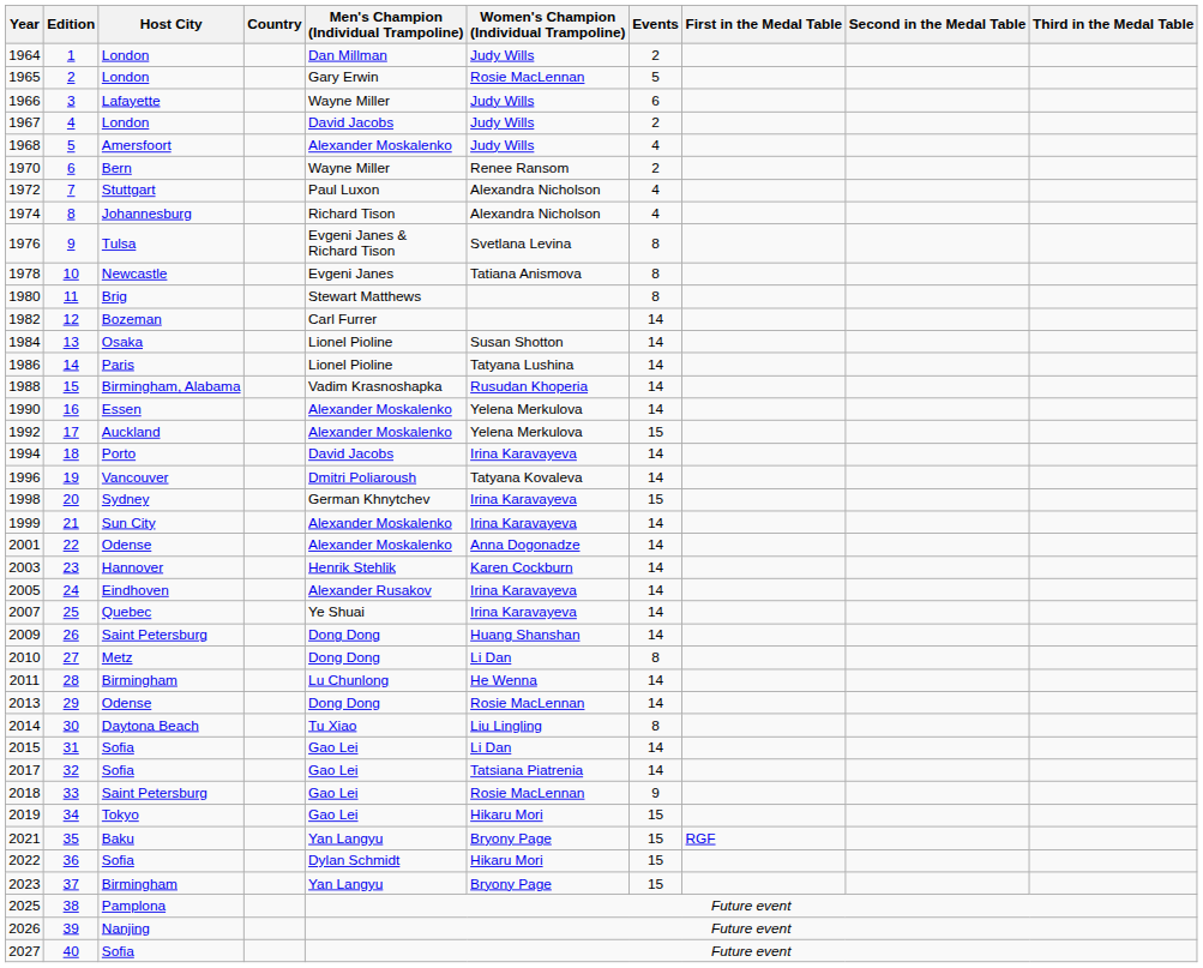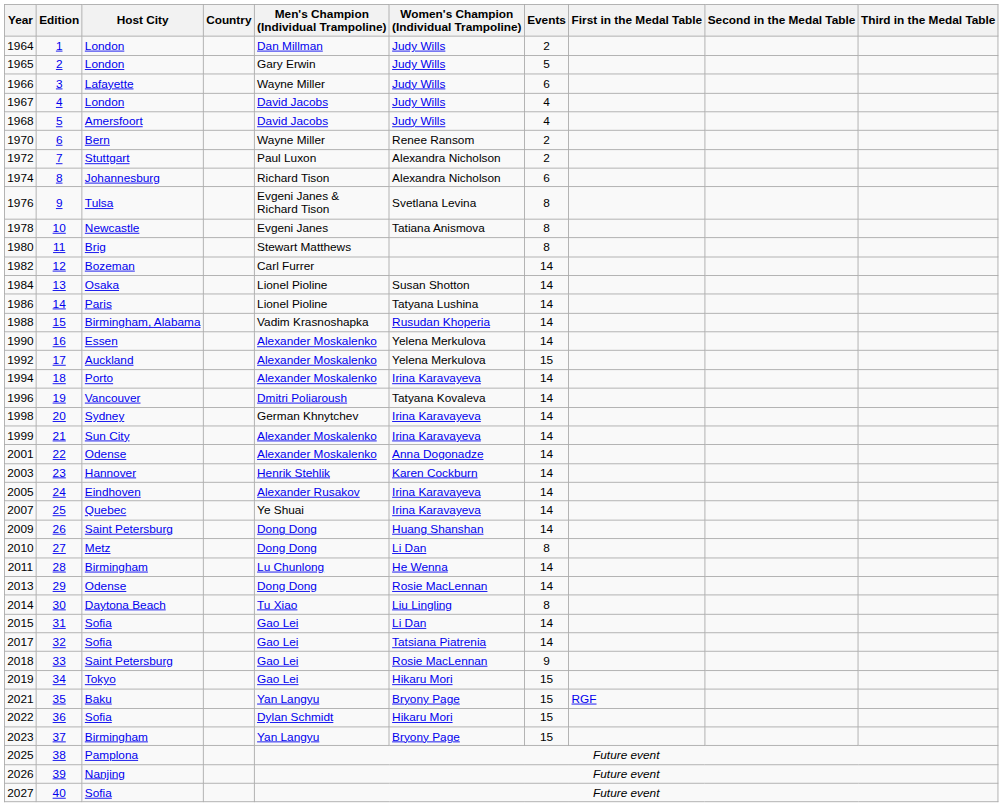 <table class="wikitable" style="border-collapse: collapse; font-size:84%;">
 <tr bgcolor="efefef">
 <th>Year</th>
 <th>Edition</th>
 <th>Host City</th>
 <th>Country</th>
 <th>Men's Champion<br>(Individual Trampoline)</th>
 <th>Women's Champion<br>(Individual Trampoline)</th>
 <th>Events</th>
 <th>First in the Medal Table</th>
 <th>Second in the Medal Table</th>
 <th>Third in the Medal Table</th>
 </tr>
 <tr>
 <td align=center>1964</td>
 <td align=center><a href='#'>1</a></td>
 <td><a href='#'>London</a></td>
 <td></td>
 <td> <a href='#'>Dan Millman</a></td>
 <td> <a href='#'>Judy Wills</a></td>
 <td align=center>2</td>
 <td></td>
 <td> </td>
 <td></td>
 </tr>
 <tr>
 <td align=center>1965</td>
 <td align=center><a href='#'>2</a></td>
 <td><a href='#'>London</a></td>
 <td></td>
 <td> Gary Erwin</td>
-<td> <a href='#'>Rosie MacLennan</a></td>
+<td> <a href='#'>Judy Wills</a></td>
 <td align=center>5</td>
 <td></td>
 <td> </td>
 <td></td>
 </tr>
 <tr>
 <td align=center>1966</td>
 <td align=center><a href='#'>3</a></td>
 <td><a href='#'>Lafayette</a></td>
 <td></td>
 <td> Wayne Miller</td>
 <td> <a href='#'>Judy Wills</a></td>
 <td align=center>6</td>
 <td></td>
 <td></td>
 <td></td>
 </tr>
 <tr>
 <td align=center>1967</td>
 <td align=center><a href='#'>4</a></td>
 <td><a href='#'>London</a></td>
 <td></td>
 <td> <a href='#'>David Jacobs</a></td>
 <td> <a href='#'>Judy Wills</a></td>
-<td align=center>2</td>
+<td align=center>4</td>
 <td></td>
 <td></td>
 <td></td>
 </tr>
 <tr>
 <td align=center>1968</td>
 <td align=center><a href='#'>5</a></td>
 <td><a href='#'>Amersfoort</a></td>
 <td></td>
-<td> <a href='#'>Alexander Moskalenko</a></td>
+<td> <a href='#'>David Jacobs</a></td>
 <td> <a href='#'>Judy Wills</a></td>
 <td align=center>4</td>
 <td></td>
 <td></td>
 <td></td>
 </tr>
 <tr>
 <td align=center>1970</td>
 <td align=center><a href='#'>6</a></td>
 <td><a href='#'>Bern</a></td>
 <td></td>
 <td> Wayne Miller</td>
 <td> Renee Ransom</td>
 <td align=center>2</td>
 <td></td>
 <td></td>
 <td></td>
 </tr>
 <tr>
 <td align=center>1972</td>
 <td align=center><a href='#'>7</a></td>
 <td><a href='#'>Stuttgart</a></td>
 <td></td>
 <td> Paul Luxon</td>
 <td> Alexandra Nicholson</td>
-<td align=center>4</td>
+<td align=center>2</td>
 <td></td>
 <td></td>
 <td></td>
 </tr>
 <tr>
 <td align=center>1974</td>
 <td align=center><a href='#'>8</a></td>
 <td><a href='#'>Johannesburg</a></td>
 <td></td>
 <td> Richard Tison</td>
 <td> Alexandra Nicholson</td>
-<td align=center>4</td>
+<td align=center>6</td>
 <td></td>
 <td></td>
 <td></td>
 </tr>
 <tr>
 <td align=center>1976</td>
 <td align=center><a href='#'>9</a></td>
 <td><a href='#'>Tulsa</a></td>
 <td></td>
 <td> Evgeni Janes & <br>  Richard Tison</td>
 <td> Svetlana Levina</td>
 <td align=center>8</td>
 <td></td>
 <td></td>
 <td></td>
 </tr>
 <tr>
 <td align=center>1978</td>
 <td align=center><a href='#'>10</a></td>
 <td><a href='#'>Newcastle</a></td>
 <td></td>
 <td> Evgeni Janes</td>
 <td> Tatiana Anismova</td>
 <td align=center>8</td>
 <td></td>
 <td></td>
 <td></td>
 </tr>
 <tr>
 <td align=center>1980</td>
 <td align=center><a href='#'>11</a></td>
 <td><a href='#'>Brig</a></td>
 <td></td>
 <td> Stewart Matthews</td>
 <td> </td>
 <td align="center">8</td>
 <td></td>
 <td></td>
 <td></td>
 </tr>
 <tr>
 <td align=center>1982</td>
 <td align=center><a href='#'>12</a></td>
 <td><a href='#'>Bozeman</a></td>
 <td></td>
 <td> Carl Furrer</td>
 <td> </td>
 <td align="center">14</td>
 <td></td>
 <td></td>
 <td></td>
 </tr>
 <tr>
 <td align=center>1984</td>
 <td align=center><a href='#'>13</a></td>
 <td><a href='#'>Osaka</a></td>
 <td></td>
 <td> Lionel Pioline</td>
 <td> Susan Shotton</td>
 <td align=center>14</td>
 <td></td>
 <td></td>
 <td></td>
 </tr>
 <tr>
 <td align=center>1986</td>
 <td align=center><a href='#'>14</a></td>
 <td><a href='#'>Paris</a></td>
 <td></td>
 <td> Lionel Pioline</td>
 <td> Tatyana Lushina</td>
 <td align=center>14</td>
 <td></td>
 <td></td>
 <td></td>
 </tr>
 <tr>
 <td align=center>1988</td>
 <td align=center><a href='#'>15</a></td>
 <td><a href='#'>Birmingham, Alabama</a></td>
 <td></td>
 <td> Vadim Krasnoshapka</td>
 <td> <a href='#'>Rusudan Khoperia</a></td>
 <td align=center>14</td>
 <td></td>
 <td></td>
 <td></td>
 </tr>
 <tr>
 <td align=center>1990</td>
 <td align=center><a href='#'>16</a></td>
 <td><a href='#'>Essen</a></td>
 <td></td>
 <td> <a href='#'>Alexander Moskalenko</a></td>
 <td> Yelena Merkulova</td>
 <td align=center>14</td>
 <td></td>
 <td></td>
 <td></td>
 </tr>
 <tr>
 <td align=center>1992</td>
 <td align=center><a href='#'>17</a></td>
 <td><a href='#'>Auckland</a></td>
 <td></td>
 <td> <a href='#'>Alexander Moskalenko</a></td>
 <td> Yelena Merkulova</td>
 <td align=center>15</td>
 <td></td>
 <td></td>
 <td></td>
 </tr>
 <tr>
 <td align=center>1994</td>
 <td align=center><a href='#'>18</a></td>
 <td><a href='#'>Porto</a></td>
 <td></td>
-<td> <a href='#'>David Jacobs</a></td>
+<td> <a href='#'>Alexander Moskalenko</a></td>
 <td> <a href='#'>Irina Karavayeva</a></td>
 <td align=center>14</td>
 <td></td>
 <td></td>
 <td></td>
 </tr>
 <tr>
 <td align=center>1996</td>
 <td align=center><a href='#'>19</a></td>
 <td><a href='#'>Vancouver</a></td>
 <td></td>
 <td> <a href='#'>Dmitri Poliaroush</a></td>
 <td> Tatyana Kovaleva</td>
 <td align=center>14</td>
 <td></td>
 <td></td>
 <td></td>
 </tr>
 <tr>
 <td align=center>1998</td>
 <td align=center><a href='#'>20</a></td>
 <td><a href='#'>Sydney</a></td>
 <td></td>
 <td> German Khnytchev</td>
 <td> <a href='#'>Irina Karavayeva</a></td>
-<td align=center>15</td>
+<td align=center>14</td>
 <td></td>
 <td></td>
 <td></td>
 </tr>
 <tr>
 <td align=center>1999</td>
 <td align=center><a href='#'>21</a></td>
 <td><a href='#'>Sun City</a></td>
 <td></td>
 <td> <a href='#'>Alexander Moskalenko</a></td>
 <td> <a href='#'>Irina Karavayeva</a></td>
 <td align=center>14</td>
 <td></td>
 <td></td>
 <td></td>
 </tr>
 <tr>
 <td align=center>2001</td>
 <td align=center><a href='#'>22</a></td>
 <td><a href='#'>Odense</a></td>
 <td></td>
 <td> <a href='#'>Alexander Moskalenko</a></td>
 <td> <a href='#'>Anna Dogonadze</a></td>
 <td align=center>14</td>
 <td></td>
 <td></td>
 <td></td>
 </tr>
 <tr>
 <td align=center>2003</td>
 <td align=center><a href='#'>23</a></td>
 <td><a href='#'>Hannover</a></td>
 <td></td>
 <td> <a href='#'>Henrik Stehlik</a></td>
 <td> <a href='#'>Karen Cockburn</a></td>
 <td align=center>14</td>
 <td></td>
 <td></td>
 <td></td>
 </tr>
 <tr>
 <td align=center>2005</td>
 <td align=center><a href='#'>24</a></td>
 <td><a href='#'>Eindhoven</a></td>
 <td></td>
 <td> <a href='#'>Alexander Rusakov</a></td>
 <td> <a href='#'>Irina Karavayeva</a></td>
 <td align=center>14</td>
 <td></td>
 <td></td>
 <td></td>
 </tr>
 <tr>
 <td align=center>2007</td>
 <td align=center><a href='#'>25</a></td>
 <td><a href='#'>Quebec</a></td>
 <td></td>
 <td> Ye Shuai</td>
 <td> <a href='#'>Irina Karavayeva</a></td>
 <td align=center>14</td>
 <td></td>
 <td></td>
 <td></td>
 </tr>
 <tr>
 <td align=center>2009</td>
 <td align=center><a href='#'>26</a></td>
 <td><a href='#'>Saint Petersburg</a></td>
 <td></td>
 <td> <a href='#'>Dong Dong</a></td>
 <td> <a href='#'>Huang Shanshan</a></td>
 <td align=center>14</td>
 <td></td>
 <td></td>
 <td></td>
 </tr>
 <tr>
 <td align=center>2010</td>
 <td align=center><a href='#'>27</a></td>
 <td><a href='#'>Metz</a></td>
 <td></td>
 <td> <a href='#'>Dong Dong</a></td>
 <td> <a href='#'>Li Dan</a></td>
 <td align=center>8</td>
 <td></td>
 <td></td>
 <td></td>
 </tr>
 <tr>
 <td align=center>2011</td>
 <td align=center><a href='#'>28</a></td>
 <td><a href='#'>Birmingham</a></td>
 <td></td>
 <td> <a href='#'>Lu Chunlong</a></td>
 <td> <a href='#'>He Wenna</a></td>
 <td align=center>14</td>
 <td></td>
 <td></td>
 <td></td>
 </tr>
 <tr>
 <td align=center>2013</td>
 <td align=center><a href='#'>29</a></td>
 <td><a href='#'>Odense</a></td>
 <td></td>
 <td> <a href='#'>Dong Dong</a></td>
 <td> <a href='#'>Rosie MacLennan</a></td>
 <td align=center>14</td>
 <td></td>
 <td></td>
 <td></td>
 </tr>
 <tr>
 <td align=center>2014</td>
 <td align=center><a href='#'>30</a></td>
 <td><a href='#'>Daytona Beach</a></td>
 <td></td>
 <td> <a href='#'>Tu Xiao</a></td>
 <td> <a href='#'>Liu Lingling</a></td>
 <td align=center>8</td>
 <td></td>
 <td></td>
 <td></td>
 </tr>
 <tr>
 <td align=center>2015</td>
 <td align=center><a href='#'>31</a></td>
 <td><a href='#'>Sofia</a></td>
 <td></td>
 <td> <a href='#'>Gao Lei</a></td>
 <td> <a href='#'>Li Dan</a></td>
 <td align=center>14</td>
 <td></td>
 <td></td>
 <td></td>
 </tr>
 <tr>
 <td align=center>2017</td>
 <td align=center><a href='#'>32</a></td>
 <td><a href='#'>Sofia</a></td>
 <td></td>
 <td> <a href='#'>Gao Lei</a></td>
 <td> <a href='#'>Tatsiana Piatrenia</a></td>
 <td align=center>14</td>
 <td></td>
 <td></td>
 <td></td>
 </tr>
 <tr>
 <td align=center>2018</td>
 <td align=center><a href='#'>33</a></td>
 <td><a href='#'>Saint Petersburg</a></td>
 <td></td>
 <td> <a href='#'>Gao Lei</a></td>
 <td> <a href='#'>Rosie MacLennan</a></td>
 <td align=center>9</td>
 <td></td>
 <td></td>
 <td></td>
 </tr>
 <tr>
 <td align=center>2019</td>
 <td align=center><a href='#'>34</a></td>
 <td><a href='#'>Tokyo</a></td>
 <td></td>
 <td> <a href='#'>Gao Lei</a></td>
 <td> <a href='#'>Hikaru Mori</a></td>
 <td align=center>15</td>
 <td></td>
 <td></td>
 <td></td>
 </tr>
 <tr>
 <td align=center>2021</td>
 <td align=center><a href='#'>35</a></td>
 <td><a href='#'>Baku</a></td>
 <td></td>
 <td> <a href='#'>Yan Langyu</a></td>
 <td> <a href='#'>Bryony Page</a></td>
 <td align=center>15</td>
 <td><a href='#'>RGF</a> </td>
 <td></td>
 <td></td>
 </tr>
 <tr>
 <td align=center>2022</td>
 <td align=center><a href='#'>36</a></td>
 <td><a href='#'>Sofia</a></td>
 <td></td>
 <td> <a href='#'>Dylan Schmidt</a></td>
 <td> <a href='#'>Hikaru Mori</a></td>
 <td align=center>15</td>
 <td></td>
 <td></td>
 <td></td>
 </tr>
 <tr>
 <td align=center>2023</td>
 <td align=center><a href='#'>37</a></td>
 <td><a href='#'>Birmingham</a></td>
 <td></td>
 <td> <a href='#'>Yan Langyu</a></td>
 <td> <a href='#'>Bryony Page</a></td>
 <td align=center>15</td>
 <td></td>
 <td></td>
 <td></td>
 </tr>
 <tr>
 <td align=center>2025</td>
 <td align=center><a href='#'>38</a></td>
 <td><a href='#'>Pamplona</a></td>
 <td></td>
 <td colspan="6" align=center><em>Future event</em></td>
 </tr>
 <tr>
 <td align=center>2026</td>
 <td align=center><a href='#'>39</a></td>
 <td><a href='#'>Nanjing</a></td>
 <td></td>
 <td colspan="6" align=center><em>Future event</em></td>
 </tr>
 <tr>
 <td align=center>2027</td>
 <td align=center><a href='#'>40</a></td>
 <td><a href='#'>Sofia</a></td>
 <td></td>
 <td colspan="6" align=center><em>Future event</em></td>
 </tr>
 </table>
